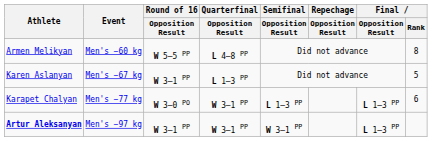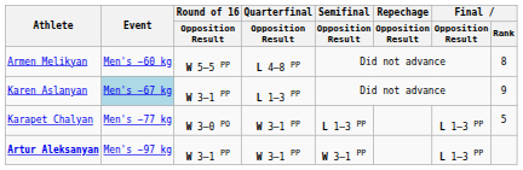 <table class="wikitable" style="font-size:90%">
 <tr>
 <th rowspan=2>Athlete</th>
 <th rowspan=2>Event</th>
 <th>Round of 16</th>
 <th>Quarterfinal</th>
 <th>Semifinal</th>
 <th>Repechage</th>
 <th colspan=2>Final / </th>
 </tr>
 <tr style="font-size: 95%">
 <th>Opposition<br>Result</th>
 <th>Opposition<br>Result</th>
 <th>Opposition<br>Result</th>
 <th>Opposition<br>Result</th>
 <th>Opposition<br>Result</th>
 <th>Rank</th>
 </tr>
 <tr align=center>
 <td align=left><a href='#'>Armen Melikyan</a></td>
 <td align=left><a href='#'>Men's −60 kg</a></td>
 <td><br><strong>W</strong> 5–5 <sup>PP</sup></td>
 <td><br><strong>L</strong> 4–8 <sup>PP</sup></td>
 <td colspan=3>Did not advance</td>
 <td>8</td>
 </tr>
 <tr align=center>
 <td align=left><a href='#'>Karen Aslanyan</a></td>
-<td align=left><a href='#'>Men's −67 kg</a></td>
+<td align=left style="background: lightblue;"><a href='#'>Men's −67 kg</a></td>
 <td><br><strong>W</strong> 3–1 <sup>PP</sup></td>
 <td><br><strong>L</strong> 1–3 <sup>PP</sup></td>
 <td colspan=3>Did not advance</td>
-<td>5</td>
+<td>9</td>
 </tr>
 <tr align=center>
 <td align=left><a href='#'>Karapet Chalyan</a></td>
 <td align=left><a href='#'>Men's −77 kg</a></td>
 <td><br><strong>W</strong> 3–0 <sup>PO</sup></td>
 <td><br><strong>W</strong> 3–1 <sup>PP</sup></td>
 <td><br><strong>L</strong> 1–3 <sup>PP</sup></td>
 <td></td>
 <td><br><strong>L</strong> 1–3 <sup>PP</sup></td>
-<td>6</td>
+<td>5</td>
 </tr>
 <tr align=center>
 <td align=left><strong><a href='#'>Artur Aleksanyan</a></strong></td>
 <td align=left><a href='#'>Men's −97 kg</a></td>
 <td><br><strong>W</strong> 3–1 <sup>PP</sup></td>
 <td><br><strong>W</strong> 3–1 <sup>PP</sup></td>
 <td><br><strong>W</strong> 3–1 <sup>PP</sup></td>
 <td></td>
 <td><br><strong>L</strong> 1–3 <sup>PP</sup></td>
 <td></td>
 </tr>
 </table>
